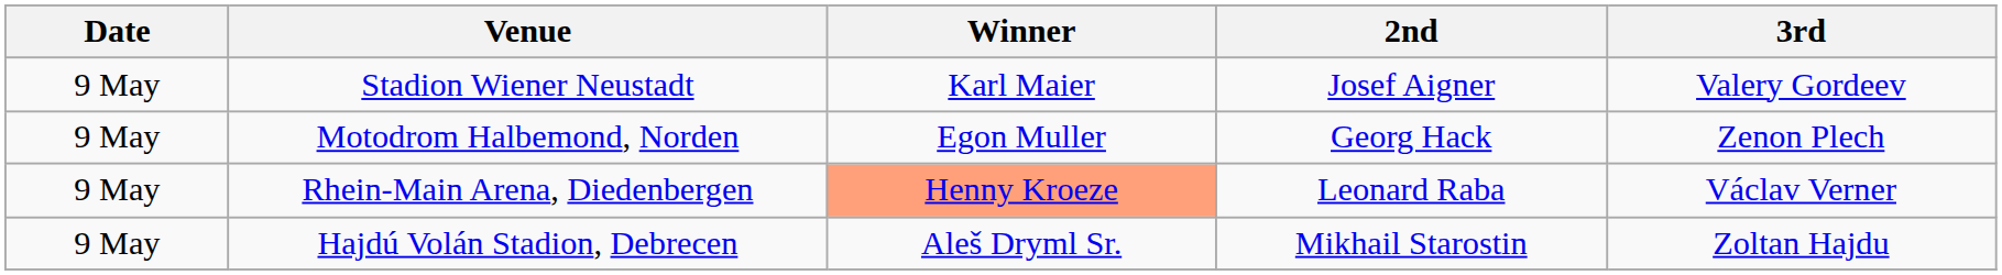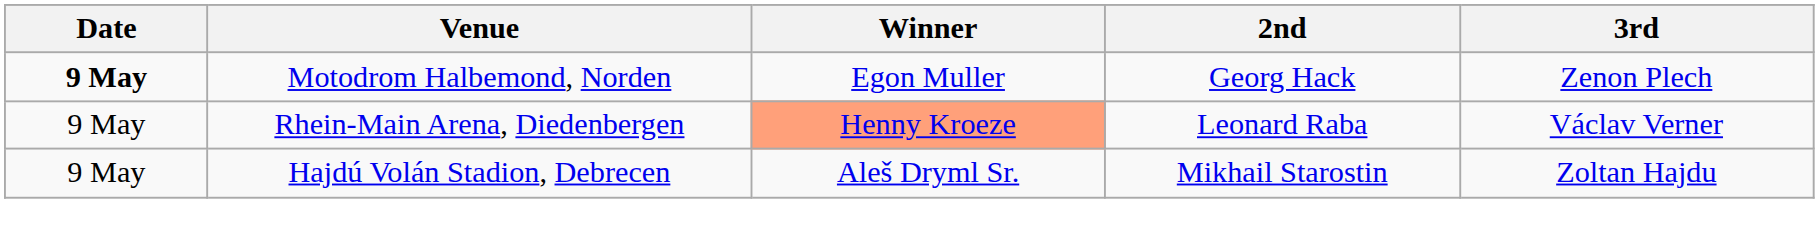 <table class="wikitable" style="text-align:center">
 <tr>
 <th width=100>Date</th>
 <th width=280>Venue</th>
 <th width=180>Winner</th>
 <th width=180>2nd</th>
 <th width=180>3rd</th>
 </tr>
 <tr>
-<td align=center>9 May</td>
-<td> <a href='#'>Stadion Wiener Neustadt</a></td>
-<td> <a href='#'>Karl Maier</a></td>
-<td> <a href='#'>Josef Aigner</a></td>
-<td> <a href='#'>Valery Gordeev</a></td>
-</tr>
-<tr>
-<td align=center>9 May</td>
+<td align=center><strong>9 May</strong></td>
 <td> <a href='#'>Motodrom Halbemond</a>, <a href='#'>Norden</a></td>
 <td> <a href='#'>Egon Muller</a></td>
 <td> <a href='#'>Georg Hack</a></td>
 <td> <a href='#'>Zenon Plech</a></td>
 </tr>
 <tr>
 <td align=center>9 May</td>
 <td> <a href='#'>Rhein-Main Arena</a>, <a href='#'>Diedenbergen</a></td>
 <td style="background: lightsalmon;"> <a href='#'>Henny Kroeze</a></td>
 <td> <a href='#'>Leonard Raba</a></td>
 <td> <a href='#'>Václav Verner</a></td>
 </tr>
 <tr>
 <td align=center>9 May</td>
 <td> <a href='#'>Hajdú Volán Stadion</a>, <a href='#'>Debrecen</a></td>
 <td> <a href='#'>Aleš Dryml Sr.</a></td>
 <td> <a href='#'>Mikhail Starostin</a></td>
 <td> <a href='#'>Zoltan Hajdu</a></td>
 </tr>
 </table>
